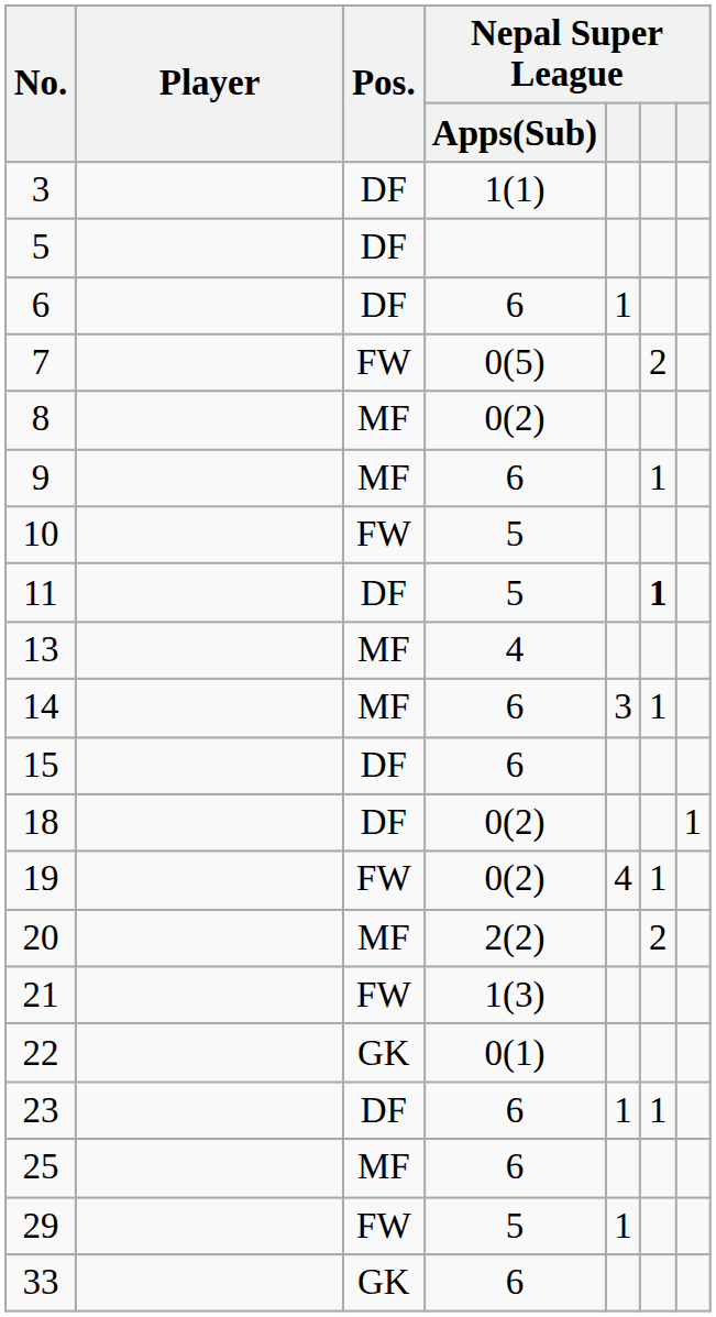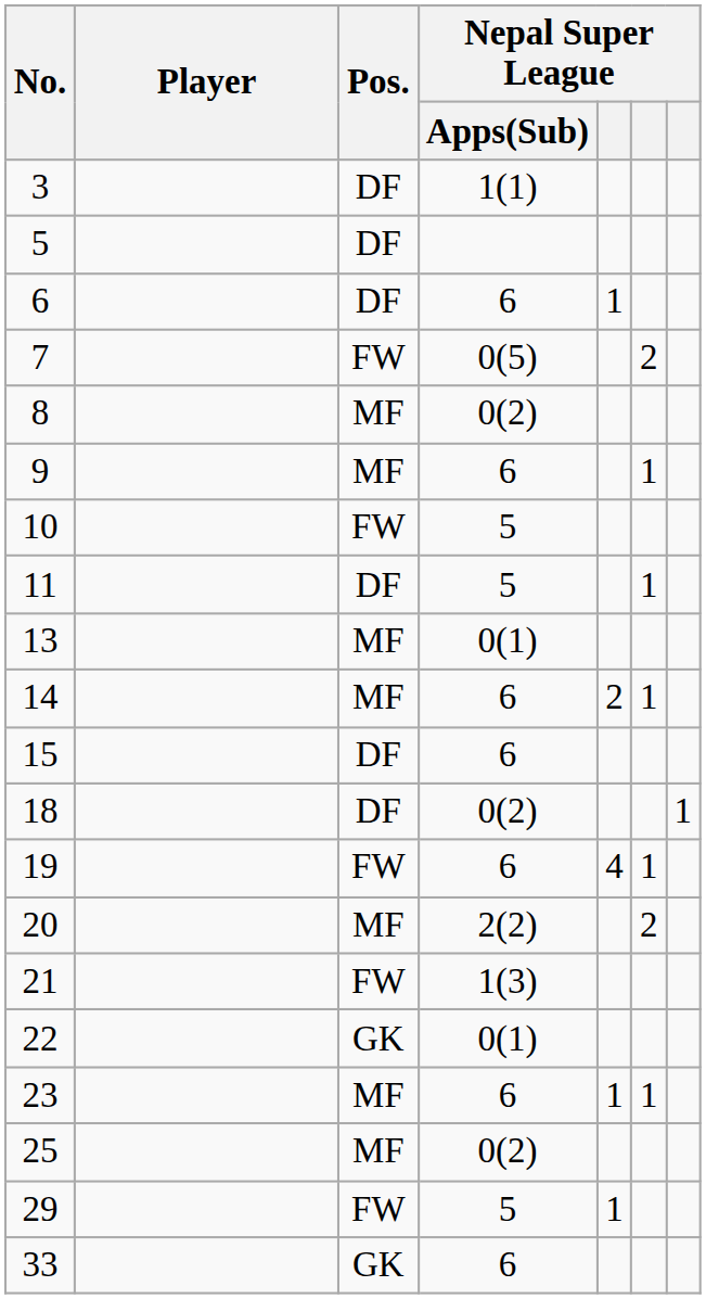 <table class="wikitable sortable alternance" style="text-align:center;width:50%">
 <tr>
 <th rowspan="2" style="width:5px">No.</th>
 <th rowspan="2" style="width:150px">Player</th>
 <th rowspan="2" style="width:5px">Pos.</th>
 <th colspan="4">Nepal Super League</th>
 </tr>
 <tr style="text-align:center">
 <th width="5">Apps(Sub)</th>
 <th width="5"></th>
 <th width="5"></th>
 <th width="5"></th>
 </tr>
 <tr>
 <td>3</td>
 <td> </td>
 <td>DF</td>
 <td>1(1)</td>
 <td></td>
 <td></td>
 <td></td>
 </tr>
 <tr>
 <td>5</td>
 <td> </td>
 <td>DF</td>
 <td></td>
 <td></td>
 <td></td>
 <td></td>
 </tr>
 <tr>
 <td>6</td>
 <td> </td>
 <td>DF</td>
 <td>6</td>
 <td>1</td>
 <td></td>
 <td></td>
 </tr>
 <tr>
 <td>7</td>
 <td> </td>
 <td>FW</td>
 <td>0(5)</td>
 <td></td>
 <td>2</td>
 <td></td>
 </tr>
 <tr>
 <td>8</td>
 <td> </td>
 <td>MF</td>
 <td>0(2)</td>
 <td></td>
 <td></td>
 <td></td>
 </tr>
 <tr>
 <td>9</td>
 <td> </td>
 <td>MF</td>
 <td>6</td>
 <td></td>
 <td>1</td>
 <td></td>
 </tr>
 <tr>
 <td>10</td>
 <td> </td>
 <td>FW</td>
 <td>5</td>
 <td></td>
 <td></td>
 <td></td>
 </tr>
 <tr>
 <td>11</td>
 <td> </td>
 <td>DF</td>
 <td>5</td>
 <td></td>
-<td><strong>1</strong></td>
+<td>1</td>
 <td></td>
 </tr>
 <tr>
 <td>13</td>
 <td> </td>
 <td>MF</td>
-<td>4</td>
+<td>0(1)</td>
 <td></td>
 <td></td>
 <td></td>
 </tr>
 <tr>
 <td>14</td>
 <td> </td>
 <td>MF</td>
 <td>6</td>
-<td>3</td>
+<td>2</td>
 <td>1</td>
 <td></td>
 </tr>
 <tr>
 <td>15</td>
 <td> </td>
 <td>DF</td>
 <td>6</td>
 <td></td>
 <td></td>
 <td></td>
 </tr>
 <tr>
 <td>18</td>
 <td> </td>
 <td>DF</td>
 <td>0(2)</td>
 <td></td>
 <td></td>
 <td>1</td>
 </tr>
 <tr>
 <td>19</td>
 <td> </td>
 <td>FW</td>
-<td>0(2)</td>
+<td>6</td>
 <td>4</td>
 <td>1</td>
 <td></td>
 </tr>
 <tr>
 <td>20</td>
 <td> </td>
 <td>MF</td>
 <td>2(2)</td>
 <td></td>
 <td>2</td>
 <td></td>
 </tr>
 <tr>
 <td>21</td>
 <td> </td>
 <td>FW</td>
 <td>1(3)</td>
 <td></td>
 <td></td>
 <td></td>
 </tr>
 <tr>
 <td>22</td>
 <td> </td>
 <td>GK</td>
 <td>0(1)</td>
 <td></td>
 <td></td>
 <td></td>
 </tr>
 <tr>
 <td>23</td>
 <td> </td>
-<td>DF</td>
+<td>MF</td>
 <td>6</td>
 <td>1</td>
 <td>1</td>
 <td></td>
 </tr>
 <tr>
 <td>25</td>
 <td> </td>
 <td>MF</td>
-<td>6</td>
+<td>0(2)</td>
 <td></td>
 <td></td>
 <td></td>
 </tr>
 <tr>
 <td>29</td>
 <td> </td>
 <td>FW</td>
 <td>5</td>
 <td>1</td>
 <td></td>
 <td></td>
 </tr>
 <tr>
 <td>33</td>
 <td> </td>
 <td>GK</td>
 <td>6</td>
 <td></td>
 <td></td>
 <td></td>
 </tr>
 </table>
